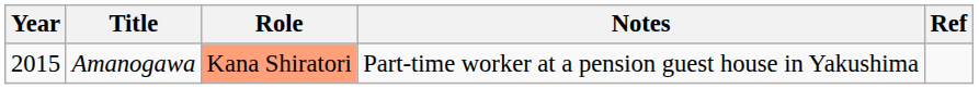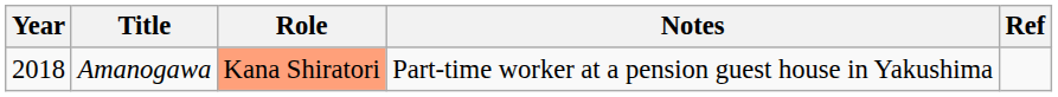 <table class="wikitable sortable">
 <tr>
 <th>Year</th>
 <th>Title</th>
 <th>Role</th>
 <th>Notes</th>
 <th>Ref</th>
 </tr>
 <tr>
-<td>2015</td>
+<td>2018</td>
 <td><em>Amanogawa</em></td>
 <td style="background: lightsalmon;">Kana Shiratori</td>
 <td>Part-time worker at a pension guest house in Yakushima</td>
 <td></td>
 </tr>
 </table>
